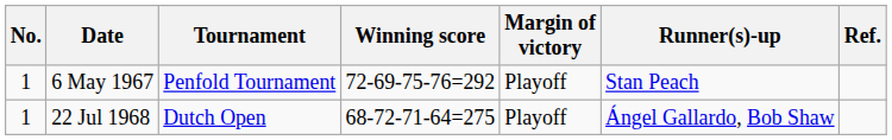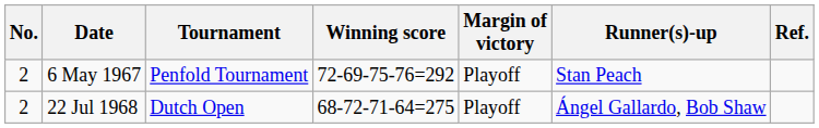 <table class="wikitable" style="font-size:95%;">
 <tr>
 <th>No.</th>
 <th>Date</th>
 <th>Tournament</th>
 <th>Winning score</th>
 <th>Margin of<br>victory</th>
 <th>Runner(s)-up</th>
 <th>Ref.</th>
 </tr>
 <tr>
-<td align=center>1</td>
+<td align=center>2</td>
 <td>6 May 1967</td>
 <td><a href='#'>Penfold Tournament</a></td>
 <td>72-69-75-76=292</td>
 <td>Playoff</td>
 <td> <a href='#'>Stan Peach</a></td>
 <td></td>
 </tr>
 <tr>
-<td align=center>1</td>
+<td align=center>2</td>
 <td>22 Jul 1968</td>
 <td><a href='#'>Dutch Open</a></td>
 <td>68-72-71-64=275</td>
 <td>Playoff</td>
 <td> <a href='#'>Ángel Gallardo</a>,  <a href='#'>Bob Shaw</a></td>
 <td></td>
 </tr>
 </table>
